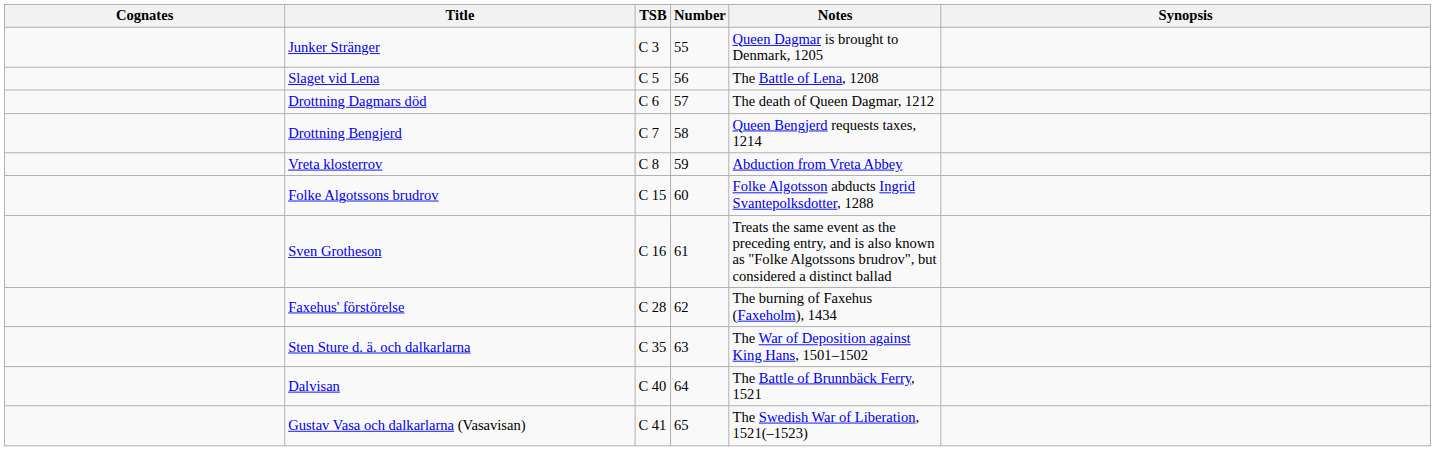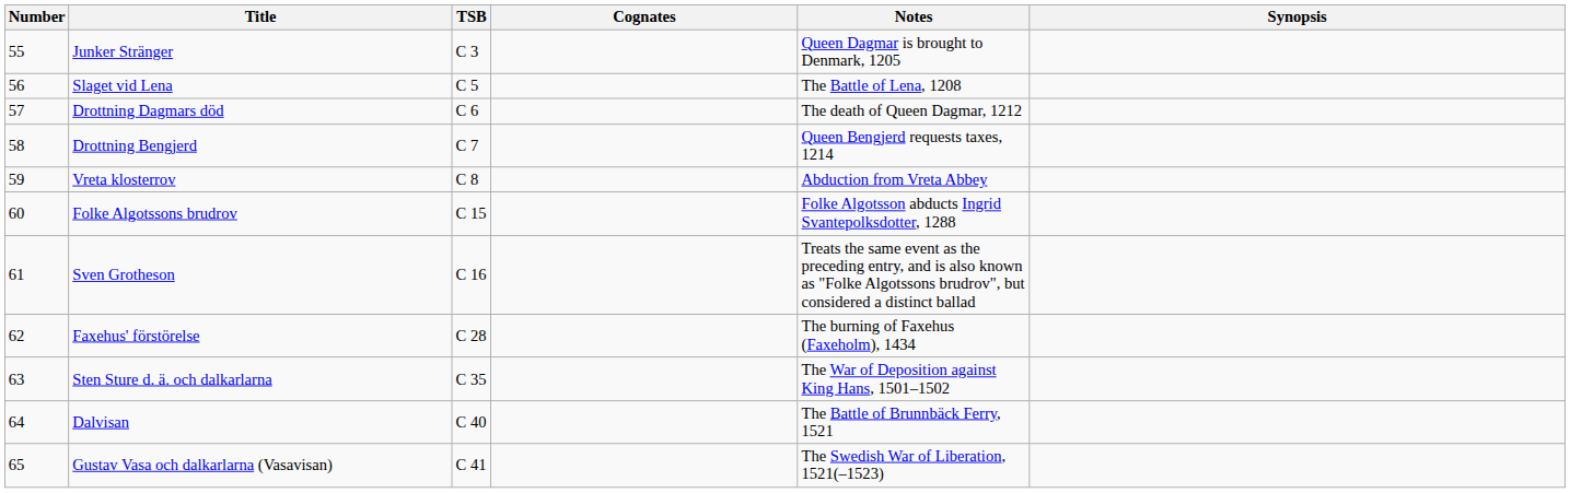 <table class="wikitable sortable">
 <tr>
-<th scope="col" style="width: 20%;">Cognates</th>
+<th scope="col" style="width: 2.5%;">Number</th>
 <th scope="col" style="width: 25%;">Title</th>
 <th scope="col" style="width: 2.5%;">TSB</th>
-<th scope="col" style="width: 2.5%;">Number</th>
+<th scope="col" style="width: 20%;">Cognates</th>
 <th scope="col" style="width: 15%;">Notes</th>
 <th scope="col" style="width: 35%;">Synopsis</th>
 </tr>
 <tr>
-<td></td>
+<td>55</td>
 <td><a href='#'>Junker Stränger</a></td>
 <td>C 3</td>
-<td>55</td>
+<td></td>
 <td><a href='#'>Queen Dagmar</a> is brought to Denmark, 1205</td>
 <td></td>
 </tr>
 <tr>
-<td></td>
+<td>56</td>
 <td><a href='#'>Slaget vid Lena</a></td>
 <td>C 5</td>
-<td>56</td>
+<td></td>
 <td>The <a href='#'>Battle of Lena</a>, 1208</td>
 <td></td>
 </tr>
 <tr>
-<td></td>
+<td>57</td>
 <td><a href='#'>Drottning Dagmars död</a></td>
 <td>C 6</td>
-<td>57</td>
+<td></td>
 <td>The death of Queen Dagmar, 1212</td>
 <td></td>
 </tr>
 <tr>
-<td></td>
+<td>58</td>
 <td><a href='#'>Drottning Bengjerd</a></td>
 <td>C 7</td>
-<td>58</td>
+<td></td>
 <td><a href='#'>Queen Bengjerd</a> requests taxes, 1214</td>
 <td></td>
 </tr>
 <tr>
-<td></td>
+<td>59</td>
 <td><a href='#'>Vreta klosterrov</a></td>
 <td>C 8</td>
-<td>59</td>
+<td></td>
 <td><a href='#'>Abduction from Vreta Abbey</a></td>
 <td></td>
 </tr>
 <tr>
-<td></td>
+<td>60</td>
 <td><a href='#'>Folke Algotssons brudrov</a></td>
 <td>C 15</td>
-<td>60</td>
+<td></td>
 <td><a href='#'>Folke Algotsson</a> abducts <a href='#'>Ingrid Svantepolksdotter</a>, 1288</td>
 <td></td>
 </tr>
 <tr>
-<td></td>
+<td>61</td>
 <td><a href='#'>Sven Grotheson</a></td>
 <td>C 16</td>
-<td>61</td>
+<td></td>
 <td>Treats the same event as the preceding entry, and is also known as "Folke Algotssons brudrov", but considered a distinct ballad</td>
 <td></td>
 </tr>
 <tr>
-<td></td>
+<td>62</td>
 <td><a href='#'>Faxehus' förstörelse</a></td>
 <td>C 28</td>
-<td>62</td>
+<td></td>
 <td>The burning of Faxehus (<a href='#'>Faxeholm</a>), 1434</td>
 <td></td>
 </tr>
 <tr>
-<td></td>
+<td>63</td>
 <td><a href='#'>Sten Sture d. ä. och dalkarlarna</a></td>
 <td>C 35</td>
-<td>63</td>
+<td></td>
 <td>The <a href='#'>War of Deposition against King Hans</a>, 1501–1502</td>
 <td></td>
 </tr>
 <tr>
-<td></td>
+<td>64</td>
 <td><a href='#'>Dalvisan</a></td>
 <td>C 40</td>
-<td>64</td>
+<td></td>
 <td>The <a href='#'>Battle of Brunnbäck Ferry</a>, 1521</td>
 <td></td>
 </tr>
 <tr>
-<td></td>
+<td>65</td>
 <td><a href='#'>Gustav Vasa och dalkarlarna</a> (Vasavisan)</td>
 <td>C 41</td>
-<td>65</td>
+<td></td>
 <td>The <a href='#'>Swedish War of Liberation</a>, 1521(–1523)</td>
 <td></td>
 </tr>
 </table>
